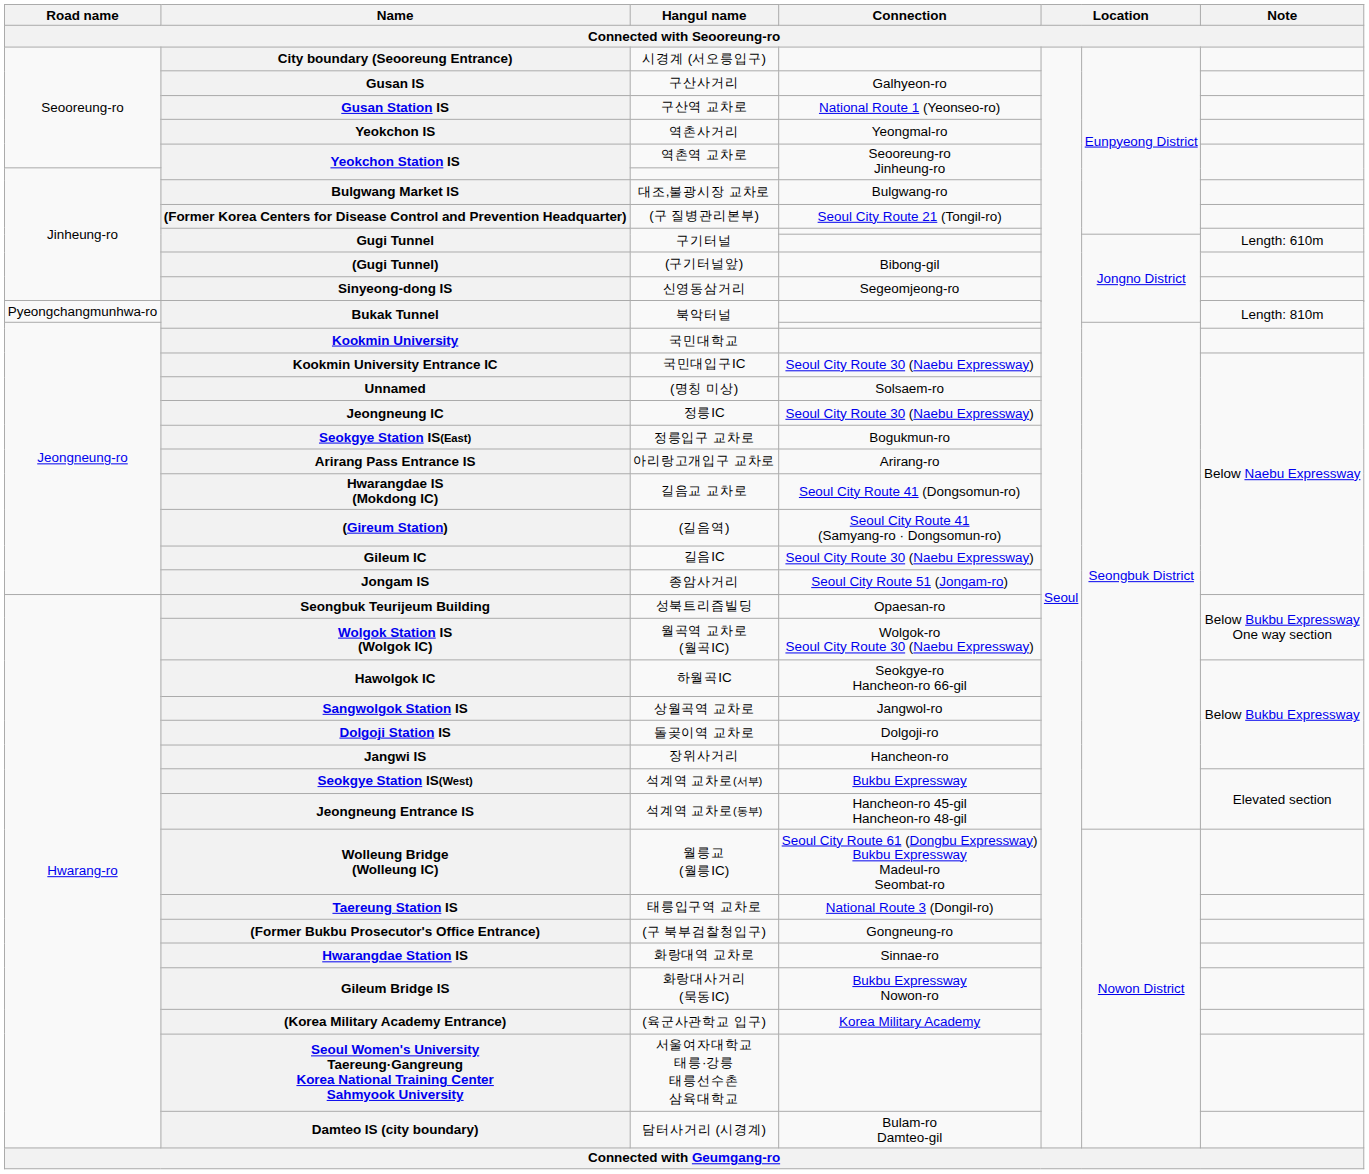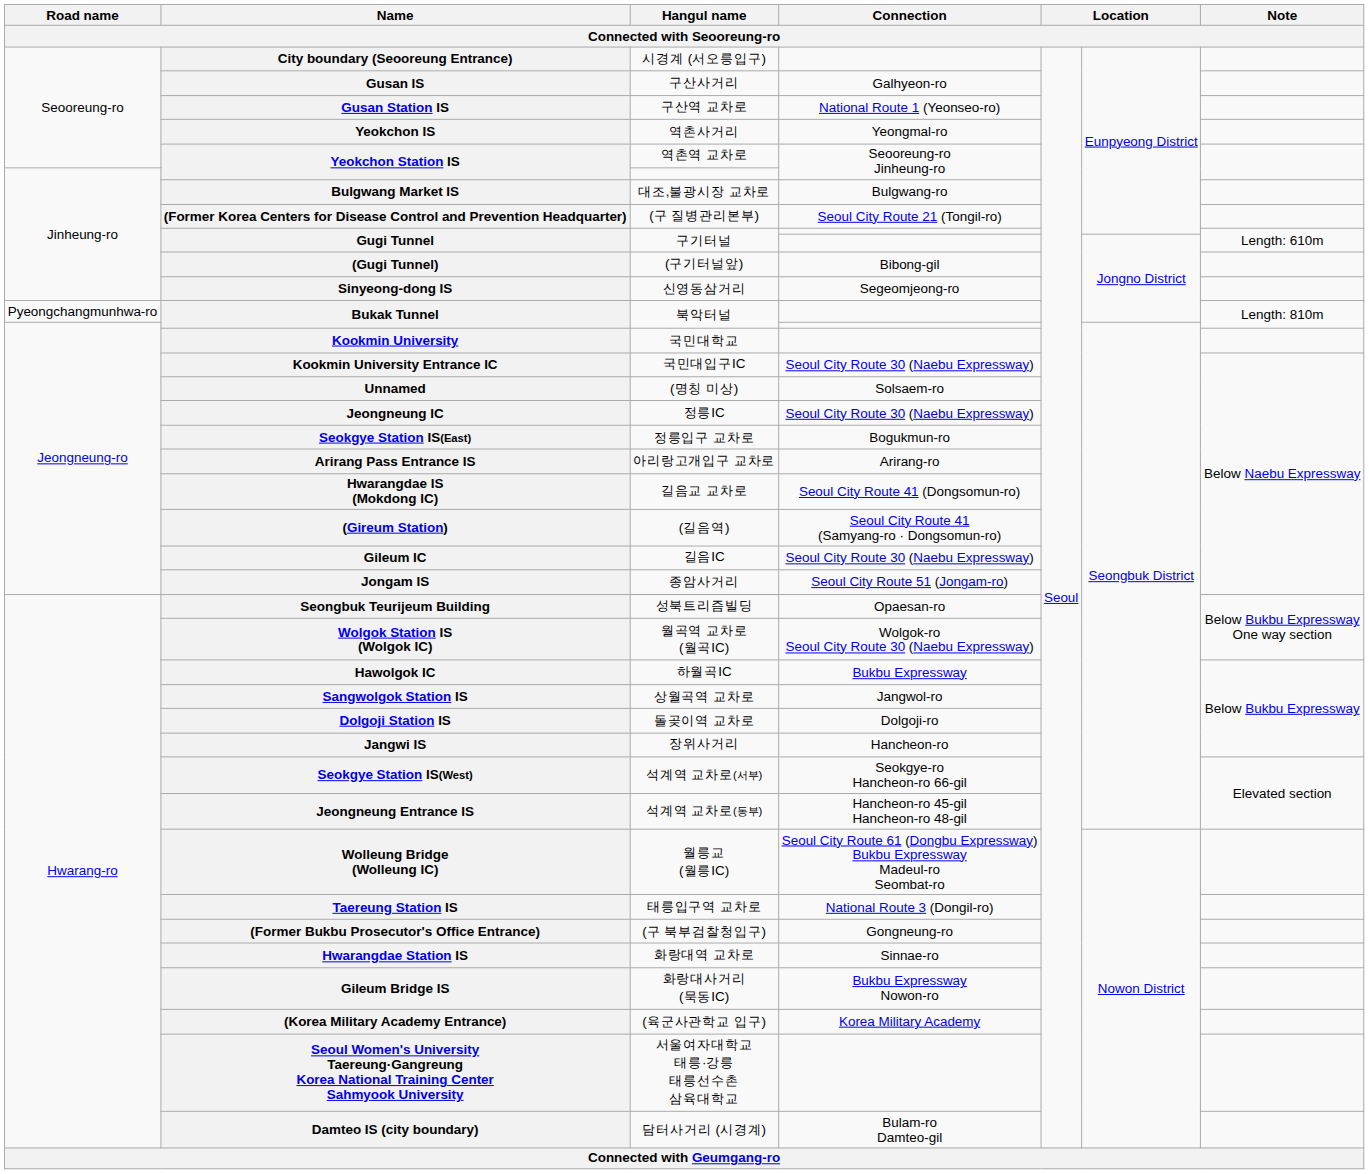 <table class="wikitable" style="font-size: 85%; text-align: center;">
 <tr>
 <th>Road name</th>
 <th>Name </th>
 <th>Hangul name</th>
 <th>Connection</th>
 <th colspan="2">Location</th>
 <th>Note</th>
 </tr>
 <tr>
 <th colspan=7>Connected with Seooreung-ro</th>
 </tr>
 <tr>
 <td rowspan=5>Seooreung-ro</td>
 <th>City boundary (Seooreung Entrance)</th>
 <td>시경계 (서오릉입구)</td>
 <td></td>
 <td style="width: 1.2em;" rowspan=42><a href='#'>Seoul</a></td>
 <td rowspan=9><a href='#'>Eunpyeong District</a></td>
 <td></td>
 </tr>
 <tr>
 <th>Gusan IS</th>
 <td>구산사거리</td>
 <td>Galhyeon-ro</td>
 <td></td>
 </tr>
 <tr>
 <th><a href='#'>Gusan Station</a> IS</th>
 <td>구산역 교차로</td>
 <td> <a href='#'>National Route 1</a> (Yeonseo-ro)</td>
 <td></td>
 </tr>
 <tr>
 <th>Yeokchon IS</th>
 <td>역촌사거리</td>
 <td>Yeongmal-ro</td>
 <td></td>
 </tr>
 <tr>
 <th rowspan=2><a href='#'>Yeokchon Station</a> IS</th>
 <td>역촌역 교차로</td>
 <td rowspan=2>Seooreung-ro<br>Jinheung-ro</td>
 <td rowspan=2></td>
 </tr>
 <tr>
 <td rowspan=7>Jinheung-ro</td>
 </tr>
 <tr>
 <th>Bulgwang Market IS</th>
 <td>대조,불광시장 교차로</td>
 <td>Bulgwang-ro</td>
 <td></td>
 </tr>
 <tr>
 <th>(Former Korea Centers for Disease Control and Prevention Headquarter)</th>
 <td>(구 질병관리본부)</td>
 <td><a href='#'>Seoul City Route 21</a> (Tongil-ro)</td>
 <td></td>
 </tr>
 <tr>
 <th rowspan=2>Gugi Tunnel</th>
 <td rowspan=2>구기터널</td>
 <td></td>
 <td rowspan=2>Length: 610m</td>
 </tr>
 <tr>
 <td></td>
 <td rowspan=5><a href='#'>Jongno District</a></td>
 </tr>
 <tr>
 <th>(Gugi Tunnel)</th>
 <td>(구기터널앞)</td>
 <td>Bibong-gil</td>
 <td></td>
 </tr>
 <tr>
 <th rowspan=2>Sinyeong-dong IS</th>
 <td>신영동삼거리</td>
 <td rowspan=2>Segeomjeong-ro</td>
 <td rowspan=2></td>
 </tr>
 <tr>
 <td rowspan=2>Pyeongchangmunhwa-ro</td>
 </tr>
 <tr>
 <th rowspan=2>Bukak Tunnel</th>
 <td rowspan=2>북악터널</td>
 <td></td>
 <td rowspan=2>Length: 810m</td>
 </tr>
 <tr>
 <td rowspan=11><a href='#'>Jeongneung-ro</a></td>
 <td></td>
 <td rowspan=20><a href='#'>Seongbuk District</a></td>
 </tr>
 <tr>
 <th><a href='#'>Kookmin University</a></th>
 <td>국민대학교</td>
 <td></td>
 <td></td>
 </tr>
 <tr>
 <th>Kookmin University Entrance IC</th>
 <td>국민대입구IC</td>
 <td><a href='#'>Seoul City Route 30</a> (<a href='#'>Naebu Expressway</a>)</td>
 <td rowspan=10>Below <a href='#'>Naebu Expressway</a></td>
 </tr>
 <tr>
 <th>Unnamed</th>
 <td>(명칭 미상)</td>
 <td>Solsaem-ro</td>
 </tr>
 <tr>
 <th>Jeongneung IC</th>
 <td>정릉IC</td>
 <td><a href='#'>Seoul City Route 30</a> (<a href='#'>Naebu Expressway</a>)</td>
 </tr>
 <tr>
 <th><a href='#'>Seokgye Station</a> IS<small>(East)</small></th>
 <td>정릉입구 교차로</td>
 <td>Bogukmun-ro</td>
 </tr>
 <tr>
 <th>Arirang Pass Entrance IS</th>
 <td>아리랑고개입구 교차로</td>
 <td>Arirang-ro</td>
 </tr>
 <tr>
 <th>Hwarangdae IS<br>(Mokdong IC)</th>
 <td>길음교 교차로</td>
 <td><a href='#'>Seoul City Route 41</a> (Dongsomun-ro)</td>
 </tr>
 <tr>
 <th>(<a href='#'>Gireum Station</a>)</th>
 <td>(길음역)</td>
 <td><a href='#'>Seoul City Route 41</a><br>(Samyang-ro · Dongsomun-ro)</td>
 </tr>
 <tr>
 <th>Gileum IC</th>
 <td>길음IC</td>
 <td><a href='#'>Seoul City Route 30</a> (<a href='#'>Naebu Expressway</a>)</td>
 </tr>
 <tr>
 <th rowspan=2>Jongam IS</th>
 <td>종암사거리</td>
 <td rowspan=2><a href='#'>Seoul City Route 51</a> (<a href='#'>Jongam-ro</a>)</td>
 </tr>
 <tr>
 <td rowspan=17><a href='#'>Hwarang-ro</a></td>
 </tr>
 <tr>
 <th>Seongbuk Teurijeum Building</th>
 <td>성북트리즘빌딩</td>
 <td>Opaesan-ro</td>
 <td rowspan=2>Below <a href='#'>Bukbu Expressway</a><br>One way section</td>
 </tr>
 <tr>
 <th><a href='#'>Wolgok Station</a> IS<br>(Wolgok IC)</th>
 <td>월곡역 교차로<br>(월곡IC)</td>
 <td>Wolgok-ro<br><a href='#'>Seoul City Route 30</a> (<a href='#'>Naebu Expressway</a>)</td>
 </tr>
 <tr>
 <th>Hawolgok IC</th>
 <td>하월곡IC</td>
-<td>Seokgye-ro<br>Hancheon-ro 66-gil</td>
+<td><a href='#'>Bukbu Expressway</a></td>
 <td rowspan=4>Below <a href='#'>Bukbu Expressway</a></td>
 </tr>
 <tr>
 <th><a href='#'>Sangwolgok Station</a> IS</th>
 <td>상월곡역 교차로</td>
 <td>Jangwol-ro</td>
 </tr>
 <tr>
 <th><a href='#'>Dolgoji Station</a> IS</th>
 <td>돌곶이역 교차로</td>
 <td>Dolgoji-ro</td>
 </tr>
 <tr>
 <th>Jangwi IS</th>
 <td>장위사거리</td>
 <td>Hancheon-ro</td>
 </tr>
 <tr>
 <th><a href='#'>Seokgye Station</a> IS<small>(West)</small></th>
 <td>석계역 교차로<small>(서부)</small></td>
-<td><a href='#'>Bukbu Expressway</a></td>
+<td>Seokgye-ro<br>Hancheon-ro 66-gil</td>
 <td rowspan=2>Elevated section</td>
 </tr>
 <tr>
 <th>Jeongneung Entrance IS</th>
 <td>석계역 교차로<small>(동부)</small></td>
 <td>Hancheon-ro 45-gil<br>Hancheon-ro 48-gil</td>
 </tr>
 <tr>
 <th>Wolleung Bridge<br>(Wolleung IC)</th>
 <td>월릉교<br>(월릉IC)</td>
 <td><a href='#'>Seoul City Route 61</a> (<a href='#'>Dongbu Expressway</a>)<br><a href='#'>Bukbu Expressway</a><br>Madeul-ro<br>Seombat-ro</td>
 <td rowspan=8><a href='#'>Nowon District</a></td>
 <td></td>
 </tr>
 <tr>
 <th><a href='#'>Taereung Station</a> IS</th>
 <td>태릉입구역 교차로</td>
 <td> <a href='#'>National Route 3</a> (Dongil-ro)</td>
 <td></td>
 </tr>
 <tr>
 <th>(Former Bukbu Prosecutor's Office Entrance)</th>
 <td>(구 북부검찰청입구)</td>
 <td>Gongneung-ro</td>
 <td></td>
 </tr>
 <tr>
 <th><a href='#'>Hwarangdae Station</a> IS</th>
 <td>화랑대역 교차로</td>
 <td>Sinnae-ro</td>
 <td></td>
 </tr>
 <tr>
 <th>Gileum Bridge IS</th>
 <td>화랑대사거리<br>(묵동IC)</td>
 <td><a href='#'>Bukbu Expressway</a><br>Nowon-ro</td>
 <td></td>
 </tr>
 <tr>
 <th>(Korea Military Academy Entrance)</th>
 <td>(육군사관학교 입구)</td>
 <td><a href='#'>Korea Military Academy</a></td>
 <td></td>
 </tr>
 <tr>
 <th><a href='#'>Seoul Women's University</a><br>Taereung·Gangreung<br><a href='#'>Korea National Training Center</a><br><a href='#'>Sahmyook University</a></th>
 <td>서울여자대학교<br>태릉·강릉<br>태릉선수촌<br>삼육대학교</td>
 <td></td>
 <td></td>
 </tr>
 <tr>
 <th>Damteo IS (city boundary)</th>
 <td>담터사거리 (시경계)</td>
 <td>Bulam-ro<br>Damteo-gil</td>
 <td></td>
 </tr>
 <tr>
 <th colspan=7>Connected with <a href='#'>Geumgang-ro</a></th>
 </tr>
 </table>
